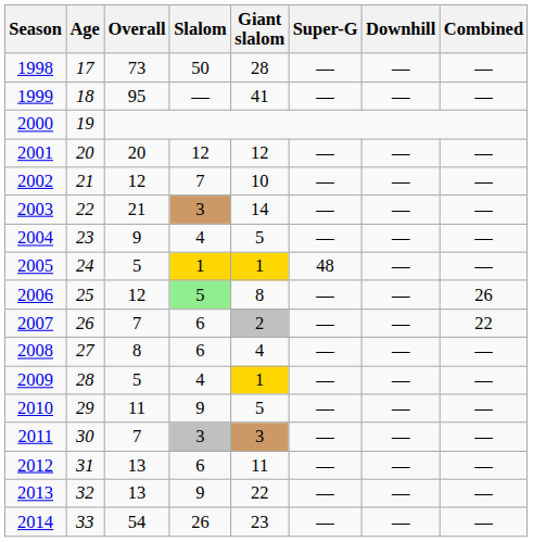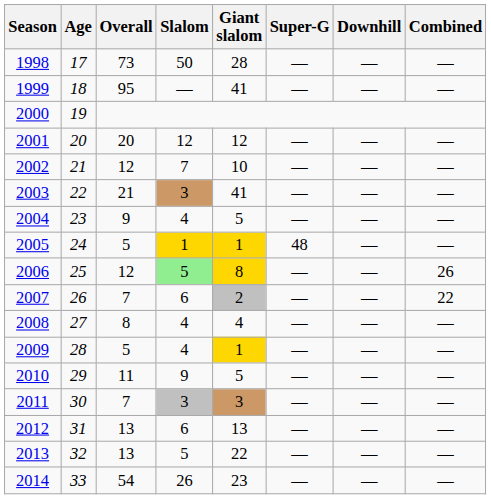 <table class=wikitable style="text-align:center">
 <tr>
 <th>Season</th>
 <th>Age</th>
 <th>Overall</th>
 <th>Slalom</th>
 <th>Giant<br>slalom</th>
 <th>Super-G</th>
 <th>Downhill</th>
 <th>Combined</th>
 </tr>
 <tr>
 <td><a href='#'>1998</a></td>
 <td><em>17</em></td>
 <td>73</td>
 <td>50</td>
 <td>28</td>
 <td>—</td>
 <td>—</td>
 <td>—</td>
 </tr>
 <tr>
 <td><a href='#'>1999</a></td>
 <td><em>18</em></td>
 <td>95</td>
 <td>—</td>
 <td>41</td>
 <td>—</td>
 <td>—</td>
 <td>—</td>
 </tr>
 <tr>
 <td><a href='#'>2000</a></td>
 <td><em>19</em></td>
 <td colspan=6></td>
 </tr>
 <tr>
 <td><a href='#'>2001</a></td>
 <td><em>20</em></td>
 <td>20</td>
 <td>12</td>
 <td>12</td>
 <td>—</td>
 <td>—</td>
 <td>—</td>
 </tr>
 <tr>
 <td><a href='#'>2002</a></td>
 <td><em>21</em></td>
 <td>12</td>
 <td>7</td>
 <td>10</td>
 <td>—</td>
 <td>—</td>
 <td>—</td>
 </tr>
 <tr>
 <td><a href='#'>2003</a></td>
 <td><em>22</em></td>
 <td>21</td>
 <td bgcolor="cc9966">3</td>
-<td>14</td>
+<td>41</td>
 <td>—</td>
 <td>—</td>
 <td>—</td>
 </tr>
 <tr>
 <td><a href='#'>2004</a></td>
 <td><em>23</em></td>
 <td>9</td>
 <td>4</td>
 <td>5</td>
 <td>—</td>
 <td>—</td>
 <td>—</td>
 </tr>
 <tr>
 <td><a href='#'>2005</a></td>
 <td><em>24</em></td>
 <td>5</td>
 <td bgcolor="gold">1</td>
 <td bgcolor="gold">1</td>
 <td>48</td>
 <td>—</td>
 <td>—</td>
 </tr>
 <tr>
 <td><a href='#'>2006</a></td>
 <td><em>25</em></td>
 <td>12</td>
 <td style="background: lightgreen;">5</td>
-<td>8</td>
+<td style="background: gold;">8</td>
 <td>—</td>
 <td>—</td>
 <td>26</td>
 </tr>
 <tr>
 <td><a href='#'>2007</a></td>
 <td><em>26</em></td>
 <td>7</td>
 <td>6</td>
 <td bgcolor="silver">2</td>
 <td>—</td>
 <td>—</td>
 <td>22</td>
 </tr>
 <tr>
 <td><a href='#'>2008</a></td>
 <td><em>27</em></td>
 <td>8</td>
-<td>6</td>
+<td>4</td>
 <td>4</td>
 <td>—</td>
 <td>—</td>
 <td>—</td>
 </tr>
 <tr>
 <td><a href='#'>2009</a></td>
 <td><em>28</em></td>
 <td>5</td>
 <td>4</td>
 <td bgcolor="gold">1</td>
 <td>—</td>
 <td>—</td>
 <td>—</td>
 </tr>
 <tr>
 <td><a href='#'>2010</a></td>
 <td><em>29</em></td>
 <td>11</td>
 <td>9</td>
 <td>5</td>
 <td>—</td>
 <td>—</td>
 <td>—</td>
 </tr>
 <tr>
 <td><a href='#'>2011</a></td>
 <td><em>30</em></td>
 <td>7</td>
 <td bgcolor="silver">3</td>
 <td bgcolor="cc9966">3</td>
 <td>—</td>
 <td>—</td>
 <td>—</td>
 </tr>
 <tr>
 <td><a href='#'>2012</a></td>
 <td><em>31</em></td>
 <td>13</td>
 <td>6</td>
-<td>11</td>
+<td>13</td>
 <td>—</td>
 <td>—</td>
 <td>—</td>
 </tr>
 <tr>
 <td><a href='#'>2013</a></td>
 <td><em>32</em></td>
 <td>13</td>
-<td>9</td>
+<td>5</td>
 <td>22</td>
 <td>—</td>
 <td>—</td>
 <td>—</td>
 </tr>
 <tr>
 <td><a href='#'>2014</a></td>
 <td><em>33</em></td>
 <td>54</td>
 <td>26</td>
 <td>23</td>
 <td>—</td>
 <td>—</td>
 <td>—</td>
 </tr>
 </table>
